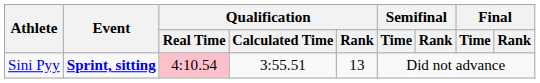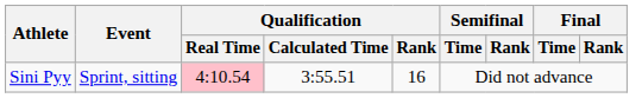 <table class="wikitable" style="font-size:90%">
 <tr>
 <th rowspan="2">Athlete</th>
 <th rowspan="2">Event</th>
 <th colspan="3">Qualification</th>
 <th colspan="2">Semifinal</th>
 <th colspan="2">Final</th>
 </tr>
 <tr style="font-size:95%">
 <th>Real Time</th>
 <th>Calculated Time</th>
 <th>Rank</th>
 <th>Time</th>
 <th>Rank</th>
 <th>Time</th>
 <th>Rank</th>
 </tr>
 <tr align=center>
 <td align=left><a href='#'>Sini Pyy</a></td>
-<td align=left><strong><a href='#'>Sprint, sitting</a></strong></td>
+<td align=left><a href='#'>Sprint, sitting</a></td>
 <td style="background: pink;">4:10.54</td>
 <td>3:55.51</td>
-<td>13</td>
+<td>16</td>
 <td colspan=4>Did not advance</td>
 </tr>
 </table>
